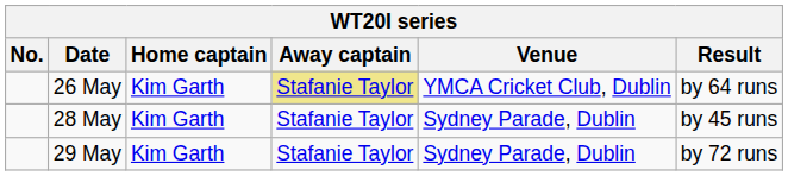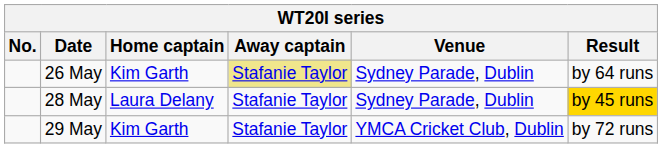 <table class="wikitable">
 <tr>
 <th colspan="6">WT20I series</th>
 </tr>
 <tr>
 <th>No.</th>
 <th>Date</th>
 <th>Home captain</th>
 <th>Away captain</th>
 <th>Venue</th>
 <th>Result</th>
 </tr>
 <tr>
 <td></td>
 <td>26 May</td>
 <td><a href='#'>Kim Garth</a></td>
 <td style="background: khaki;"><a href='#'>Stafanie Taylor</a></td>
-<td><a href='#'>YMCA Cricket Club</a>, <a href='#'>Dublin</a></td>
+<td><a href='#'>Sydney Parade</a>, <a href='#'>Dublin</a></td>
 <td> by 64 runs</td>
 </tr>
 <tr>
 <td></td>
 <td>28 May</td>
-<td><a href='#'>Kim Garth</a></td>
+<td><a href='#'>Laura Delany</a></td>
 <td><a href='#'>Stafanie Taylor</a></td>
 <td><a href='#'>Sydney Parade</a>, <a href='#'>Dublin</a></td>
-<td> by 45 runs</td>
+<td style="background: gold;"> by 45 runs</td>
 </tr>
 <tr>
 <td></td>
 <td>29 May</td>
 <td><a href='#'>Kim Garth</a></td>
 <td><a href='#'>Stafanie Taylor</a></td>
-<td><a href='#'>Sydney Parade</a>, <a href='#'>Dublin</a></td>
+<td><a href='#'>YMCA Cricket Club</a>, <a href='#'>Dublin</a></td>
 <td> by 72 runs</td>
 </tr>
 </table>
